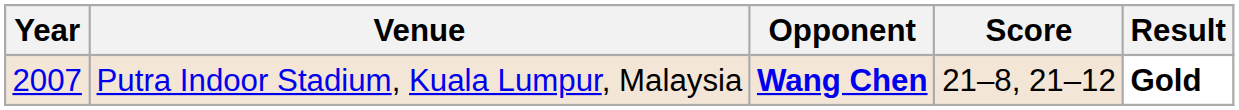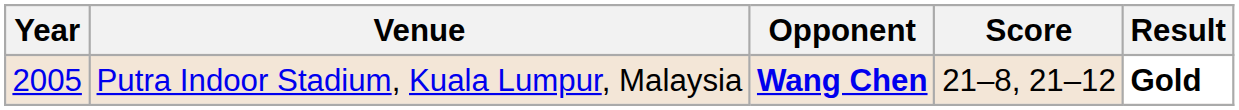 <table class="sortable wikitable" style="font-size: 90%;">
 <tr>
 <th>Year</th>
 <th>Venue</th>
 <th>Opponent</th>
 <th>Score</th>
 <th>Result</th>
 </tr>
 <tr style="background:#F3E6D7">
-<td align="center"><a href='#'>2007</a></td>
+<td align="center"><a href='#'>2005</a></td>
 <td align="left"><a href='#'>Putra Indoor Stadium</a>, <a href='#'>Kuala Lumpur</a>, Malaysia</td>
 <td align="left"><strong> <a href='#'>Wang Chen</a></strong></td>
 <td align="left">21–8, 21–12</td>
 <td style="text-align:left; background:white"> <strong>Gold</strong></td>
 </tr>
 </table>
